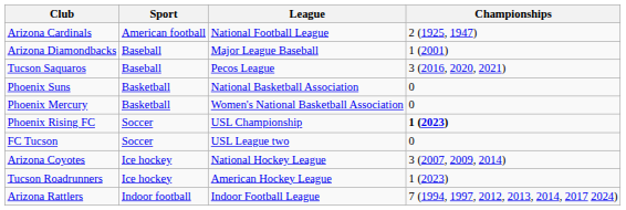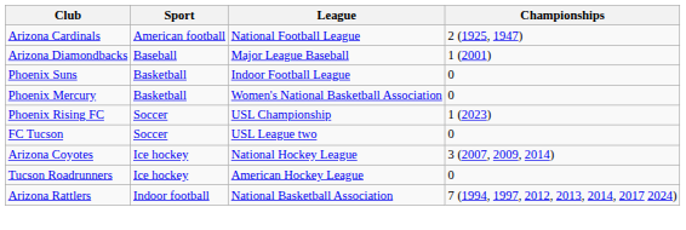 <table class="wikitable">
 <tr>
 <th>Club</th>
 <th>Sport</th>
 <th>League</th>
 <th>Championships</th>
 </tr>
 <tr>
 <td><a href='#'>Arizona Cardinals</a></td>
 <td><a href='#'>American football</a></td>
 <td><a href='#'>National Football League</a></td>
 <td>2 (<a href='#'>1925</a>, <a href='#'>1947</a>)</td>
 </tr>
 <tr>
 <td><a href='#'>Arizona Diamondbacks</a></td>
 <td><a href='#'>Baseball</a></td>
 <td><a href='#'>Major League Baseball</a></td>
 <td>1 (<a href='#'>2001</a>)</td>
 </tr>
 <tr>
-<td><a href='#'>Tucson Saquaros</a></td>
-<td><a href='#'>Baseball</a></td>
-<td><a href='#'>Pecos League</a></td>
-<td>3 (<a href='#'>2016</a>, <a href='#'>2020</a>, <a href='#'>2021</a>)</td>
-</tr>
-<tr>
 <td><a href='#'>Phoenix Suns</a></td>
 <td><a href='#'>Basketball</a></td>
-<td><a href='#'>National Basketball Association</a></td>
+<td><a href='#'>Indoor Football League</a></td>
 <td>0</td>
 </tr>
 <tr>
 <td><a href='#'>Phoenix Mercury</a></td>
 <td><a href='#'>Basketball</a></td>
 <td><a href='#'>Women's National Basketball Association</a></td>
 <td>0</td>
 </tr>
 <tr>
 <td><a href='#'>Phoenix Rising FC</a></td>
 <td><a href='#'>Soccer</a></td>
 <td><a href='#'>USL Championship</a></td>
-<td><strong>1 (<a href='#'>2023</a>)</strong></td>
+<td>1 (<a href='#'>2023</a>)</td>
 </tr>
 <tr>
 <td><a href='#'>FC Tucson</a></td>
 <td><a href='#'>Soccer</a></td>
 <td><a href='#'>USL League two</a></td>
 <td>0</td>
 </tr>
 <tr>
 <td><a href='#'>Arizona Coyotes</a></td>
 <td><a href='#'>Ice hockey</a></td>
 <td><a href='#'>National Hockey League</a></td>
 <td>3 (<a href='#'>2007</a>, <a href='#'>2009</a>, <a href='#'>2014</a>)</td>
 </tr>
 <tr>
 <td><a href='#'>Tucson Roadrunners</a></td>
 <td><a href='#'>Ice hockey</a></td>
 <td><a href='#'>American Hockey League</a></td>
-<td>1 (<a href='#'>2023</a>)</td>
+<td>0</td>
 </tr>
 <tr>
 <td><a href='#'>Arizona Rattlers</a></td>
 <td><a href='#'>Indoor football</a></td>
-<td><a href='#'>Indoor Football League</a></td>
+<td><a href='#'>National Basketball Association</a></td>
 <td>7 (<a href='#'>1994</a>, <a href='#'>1997</a>, <a href='#'>2012</a>, <a href='#'>2013</a>, <a href='#'>2014</a>, <a href='#'>2017</a>  <a href='#'>2024</a>)</td>
 </tr>
 </table>
